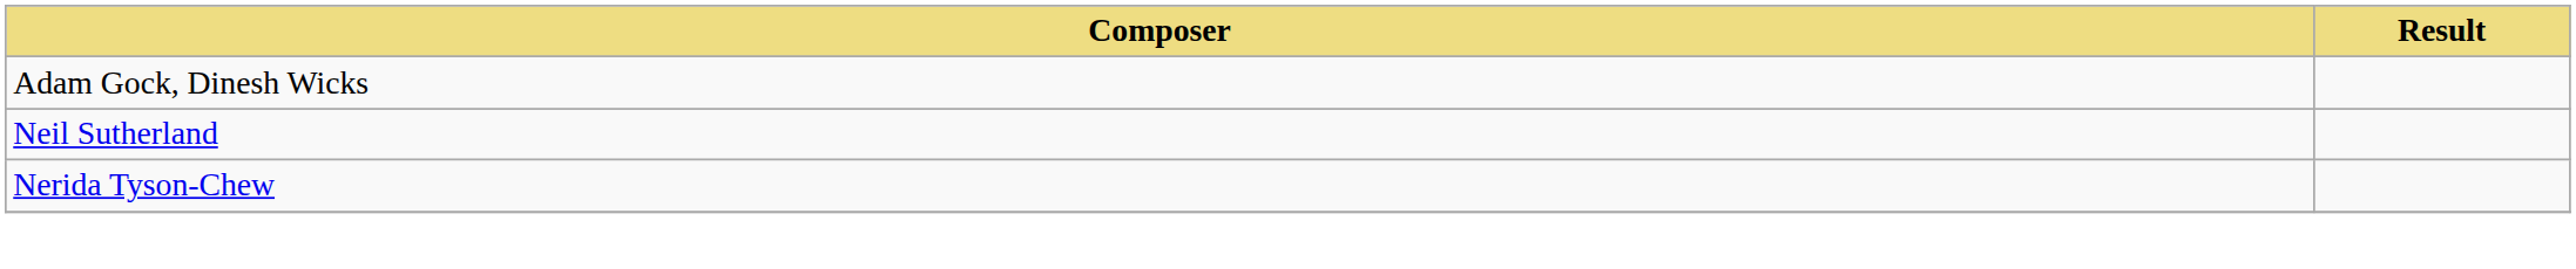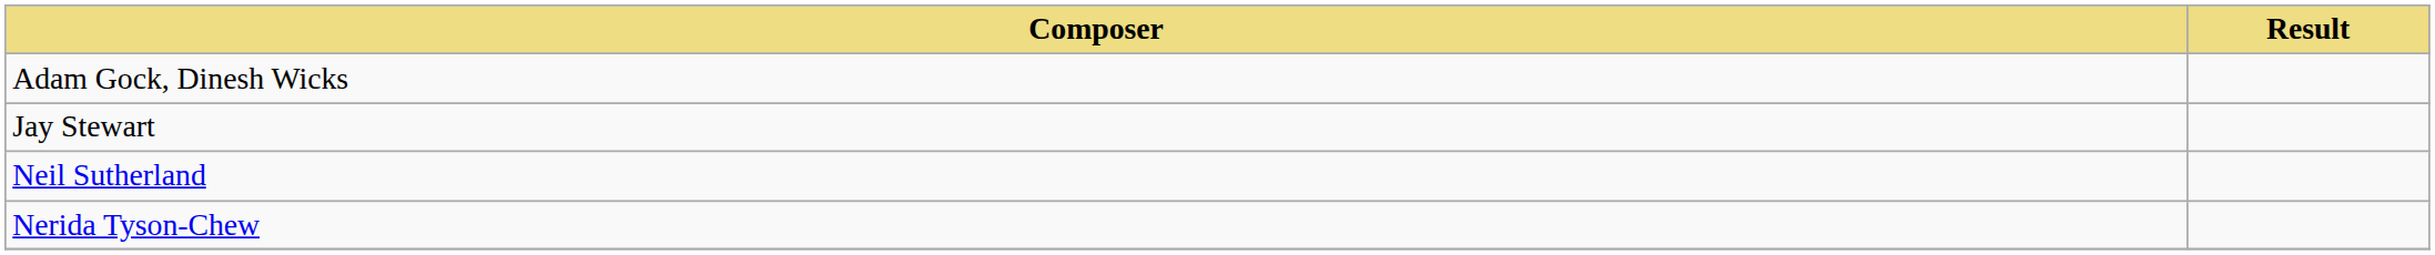 <table class="wikitable" width=100%>
 <tr>
 <th style="width:90%;background:#EEDD82;">Composer</th>
 <th style="width:10%;background:#EEDD82;">Result<br></th>
 </tr>
 <tr>
 <td>Adam Gock, Dinesh Wicks</td>
+<td></td>
+</tr>
+<tr>
+<td>Jay Stewart</td>
 <td></td>
 </tr>
 <tr>
 <td><a href='#'>Neil Sutherland</a></td>
 <td></td>
 </tr>
 <tr>
 <td><a href='#'>Nerida Tyson-Chew</a></td>
 <td></td>
 </tr>
 <tr>
 </tr>
 </table>
